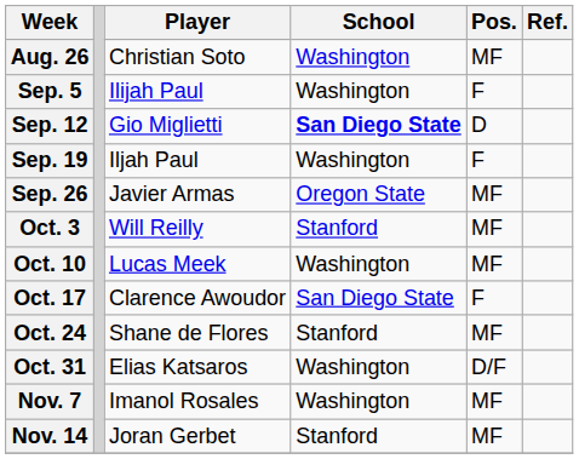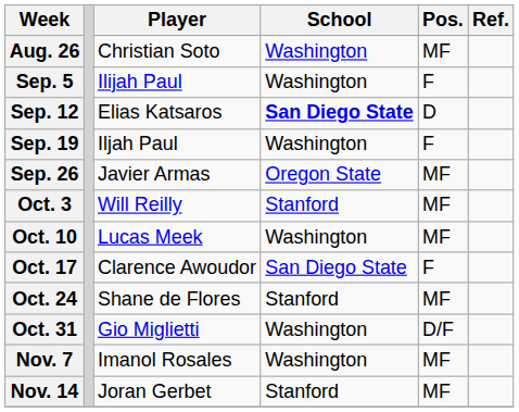 <table class="wikitable plainrowheaders" border="1">
 <tr>
 <th scope="col">Week</th>
 <th rowspan="13" style="background-color:lightgrey;"></th>
 <th scope="col">Player</th>
 <th scope="col">School</th>
 <th scope="col">Pos.</th>
 <th>Ref.</th>
 </tr>
 <tr>
 <th scope="row">Aug. 26</th>
 <td>Christian Soto</td>
 <td><a href='#'>Washington</a></td>
 <td>MF</td>
 <td></td>
 </tr>
 <tr>
 <th scope="row">Sep. 5</th>
 <td><a href='#'>Ilijah Paul</a></td>
 <td>Washington</td>
 <td>F</td>
 <td></td>
 </tr>
 <tr>
 <th scope="row">Sep. 12</th>
-<td><a href='#'>Gio Miglietti</a></td>
+<td>Elias Katsaros</td>
 <td><strong><a href='#'>San Diego State</a></strong></td>
 <td>D</td>
 <td></td>
 </tr>
 <tr>
 <th scope="row">Sep. 19</th>
 <td>Iljah Paul</td>
 <td>Washington</td>
 <td>F</td>
 <td></td>
 </tr>
 <tr>
 <th scope="row">Sep. 26</th>
 <td>Javier Armas</td>
 <td><a href='#'>Oregon State</a></td>
 <td>MF</td>
 <td></td>
 </tr>
 <tr>
 <th scope="row">Oct. 3</th>
 <td><a href='#'>Will Reilly</a></td>
 <td><a href='#'>Stanford</a></td>
 <td>MF</td>
 <td></td>
 </tr>
 <tr>
 <th scope="row">Oct. 10</th>
 <td><a href='#'>Lucas Meek</a></td>
 <td>Washington</td>
 <td>MF</td>
 <td></td>
 </tr>
 <tr>
 <th scope="row">Oct. 17</th>
 <td>Clarence Awoudor</td>
 <td><a href='#'>San Diego State</a></td>
 <td>F</td>
 <td></td>
 </tr>
 <tr>
 <th scope="row">Oct. 24</th>
 <td>Shane de Flores</td>
 <td>Stanford</td>
 <td>MF</td>
 <td></td>
 </tr>
 <tr>
 <th scope="row">Oct. 31</th>
-<td>Elias Katsaros</td>
+<td><a href='#'>Gio Miglietti</a></td>
 <td>Washington</td>
 <td>D/F</td>
 <td></td>
 </tr>
 <tr>
 <th scope="row">Nov. 7</th>
 <td>Imanol Rosales</td>
 <td>Washington</td>
 <td>MF</td>
 <td></td>
 </tr>
 <tr>
 <th scope="row">Nov. 14</th>
 <td>Joran Gerbet</td>
 <td>Stanford</td>
 <td>MF</td>
 <td></td>
 </tr>
 <tr>
 </tr>
 </table>
